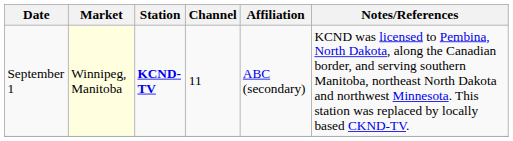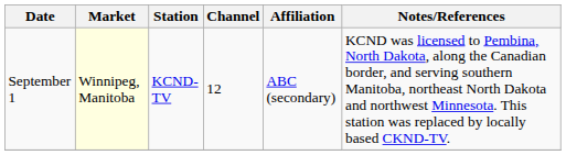 <table class="wikitable">
 <tr>
 <th>Date</th>
 <th>Market</th>
 <th>Station</th>
 <th>Channel</th>
 <th>Affiliation</th>
 <th>Notes/References</th>
 </tr>
 <tr>
 <td>September 1</td>
 <td style="background: lightyellow;">Winnipeg, Manitoba</td>
-<td><strong><a href='#'>KCND-TV</a></strong></td>
-<td>11</td>
+<td><a href='#'>KCND-TV</a></td>
+<td>12</td>
 <td><a href='#'>ABC</a> (secondary)</td>
 <td>KCND was <a href='#'>licensed</a> to <a href='#'>Pembina, North Dakota</a>, along the Canadian border, and serving southern Manitoba, northeast North Dakota and northwest <a href='#'>Minnesota</a>. This station was replaced by locally based <a href='#'>CKND-TV</a>.</td>
 </tr>
 <tr>
 </tr>
 </table>
